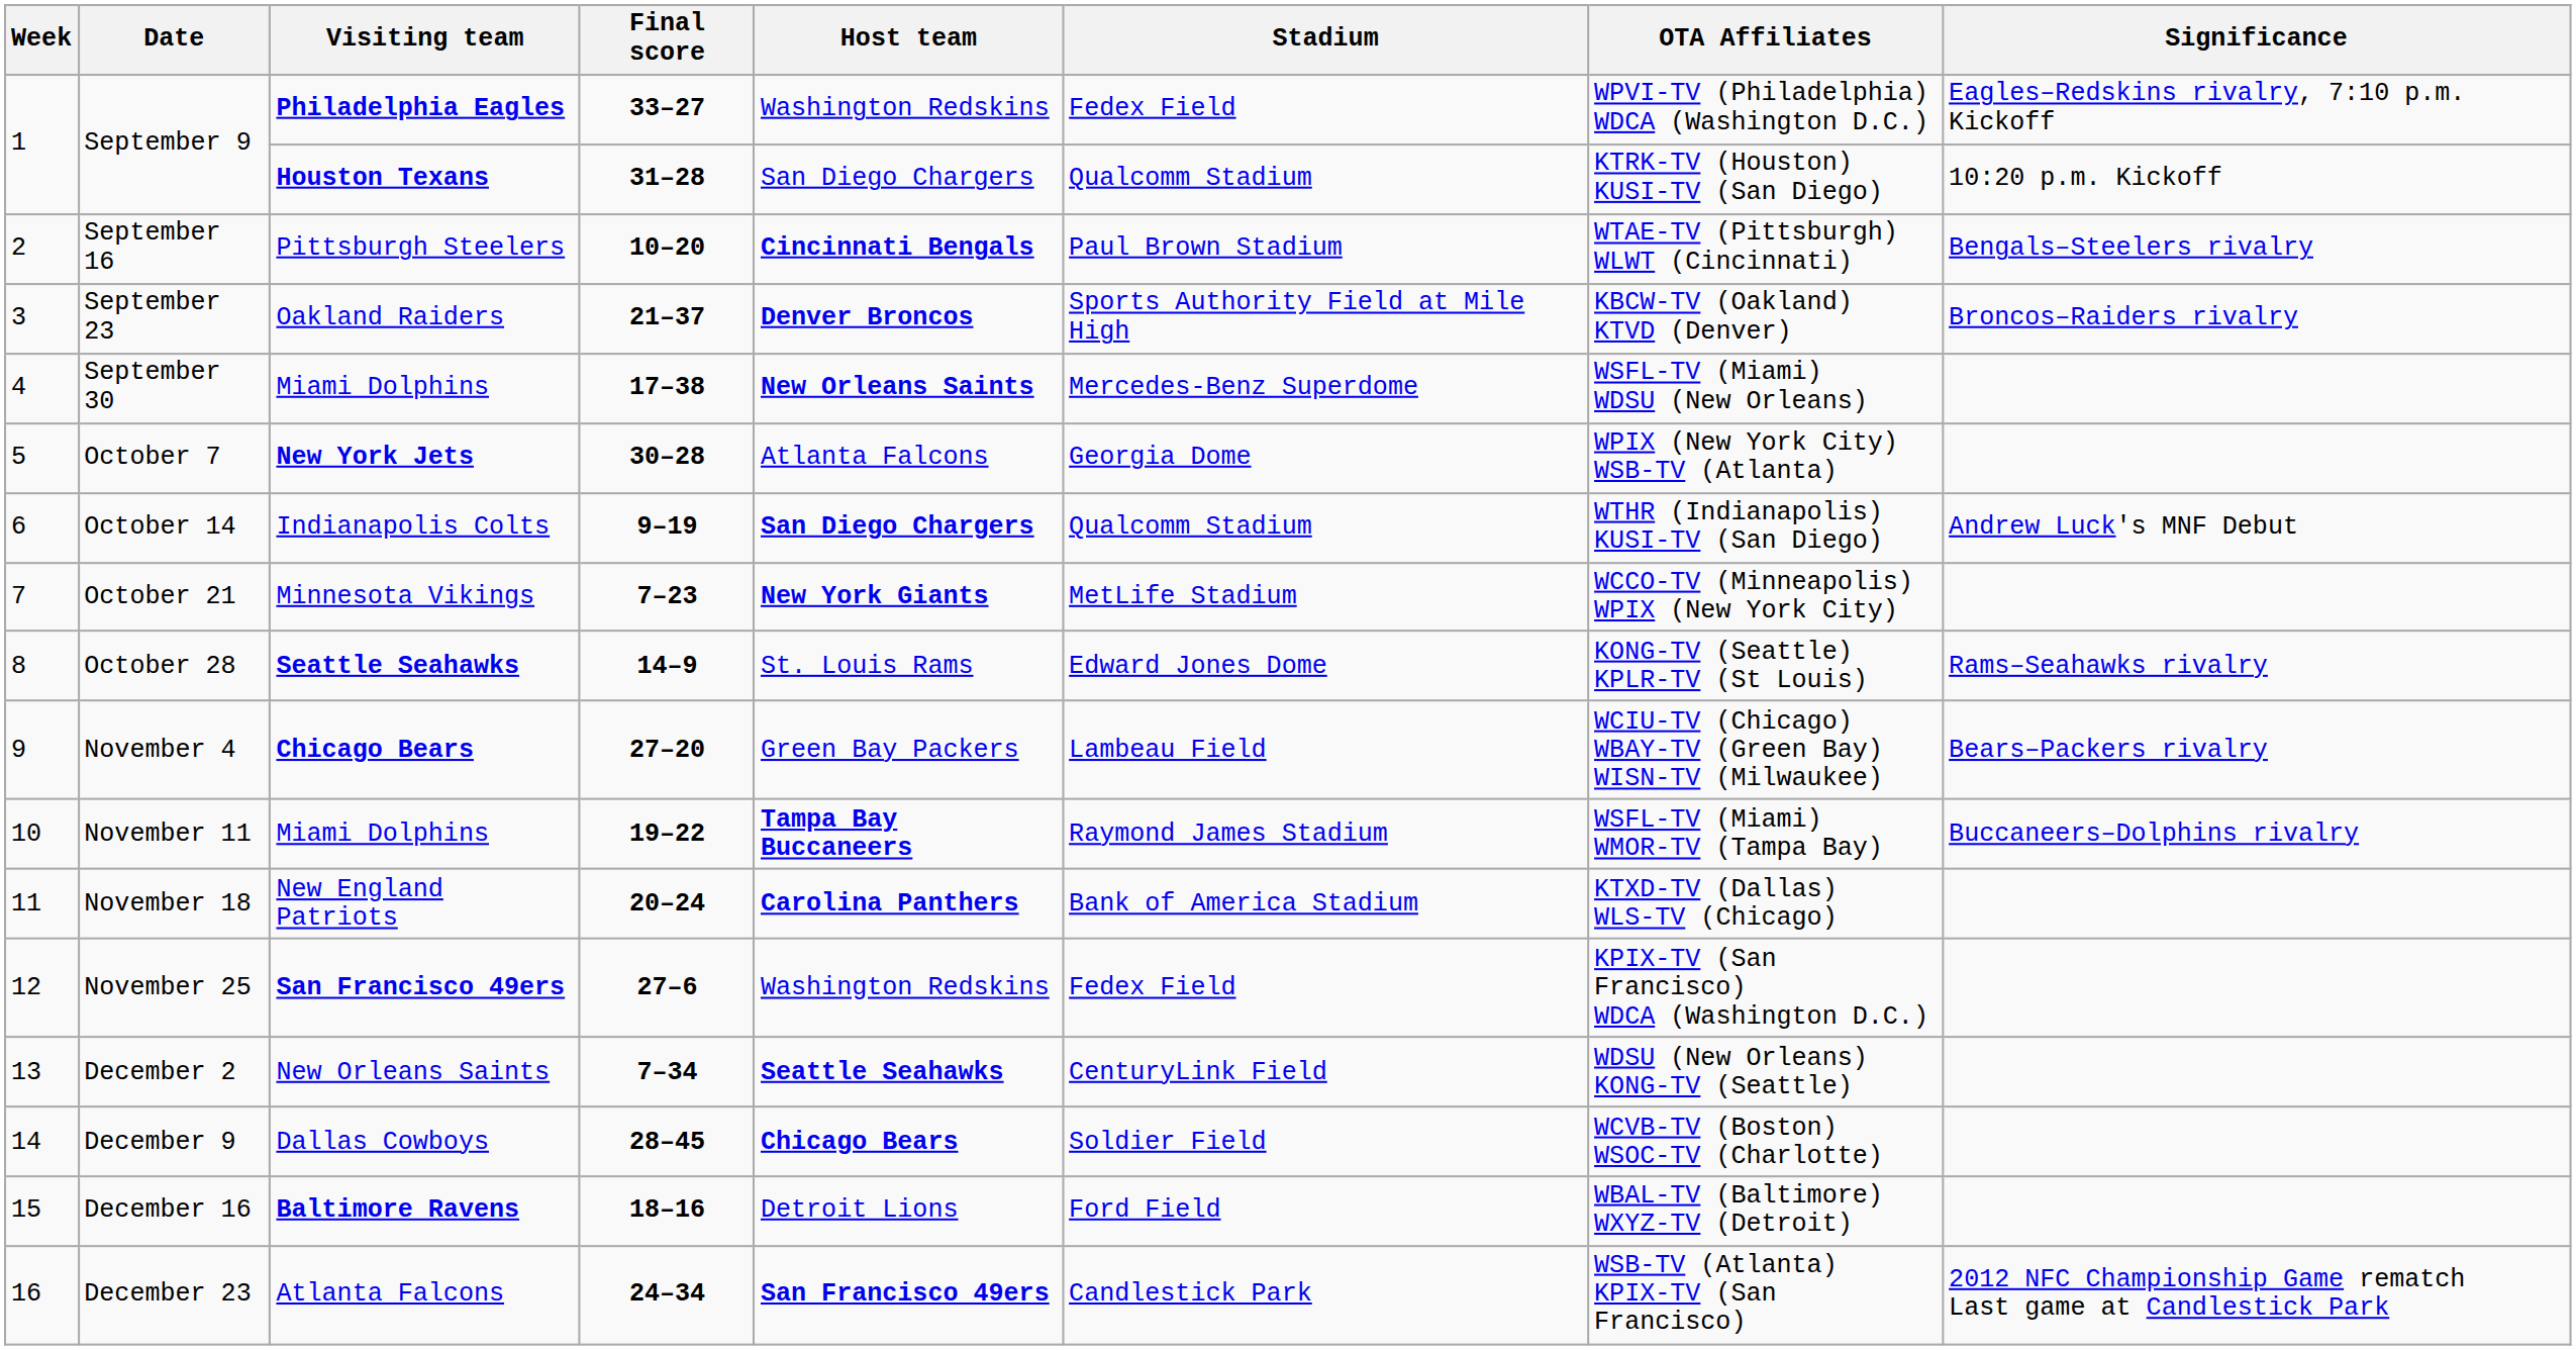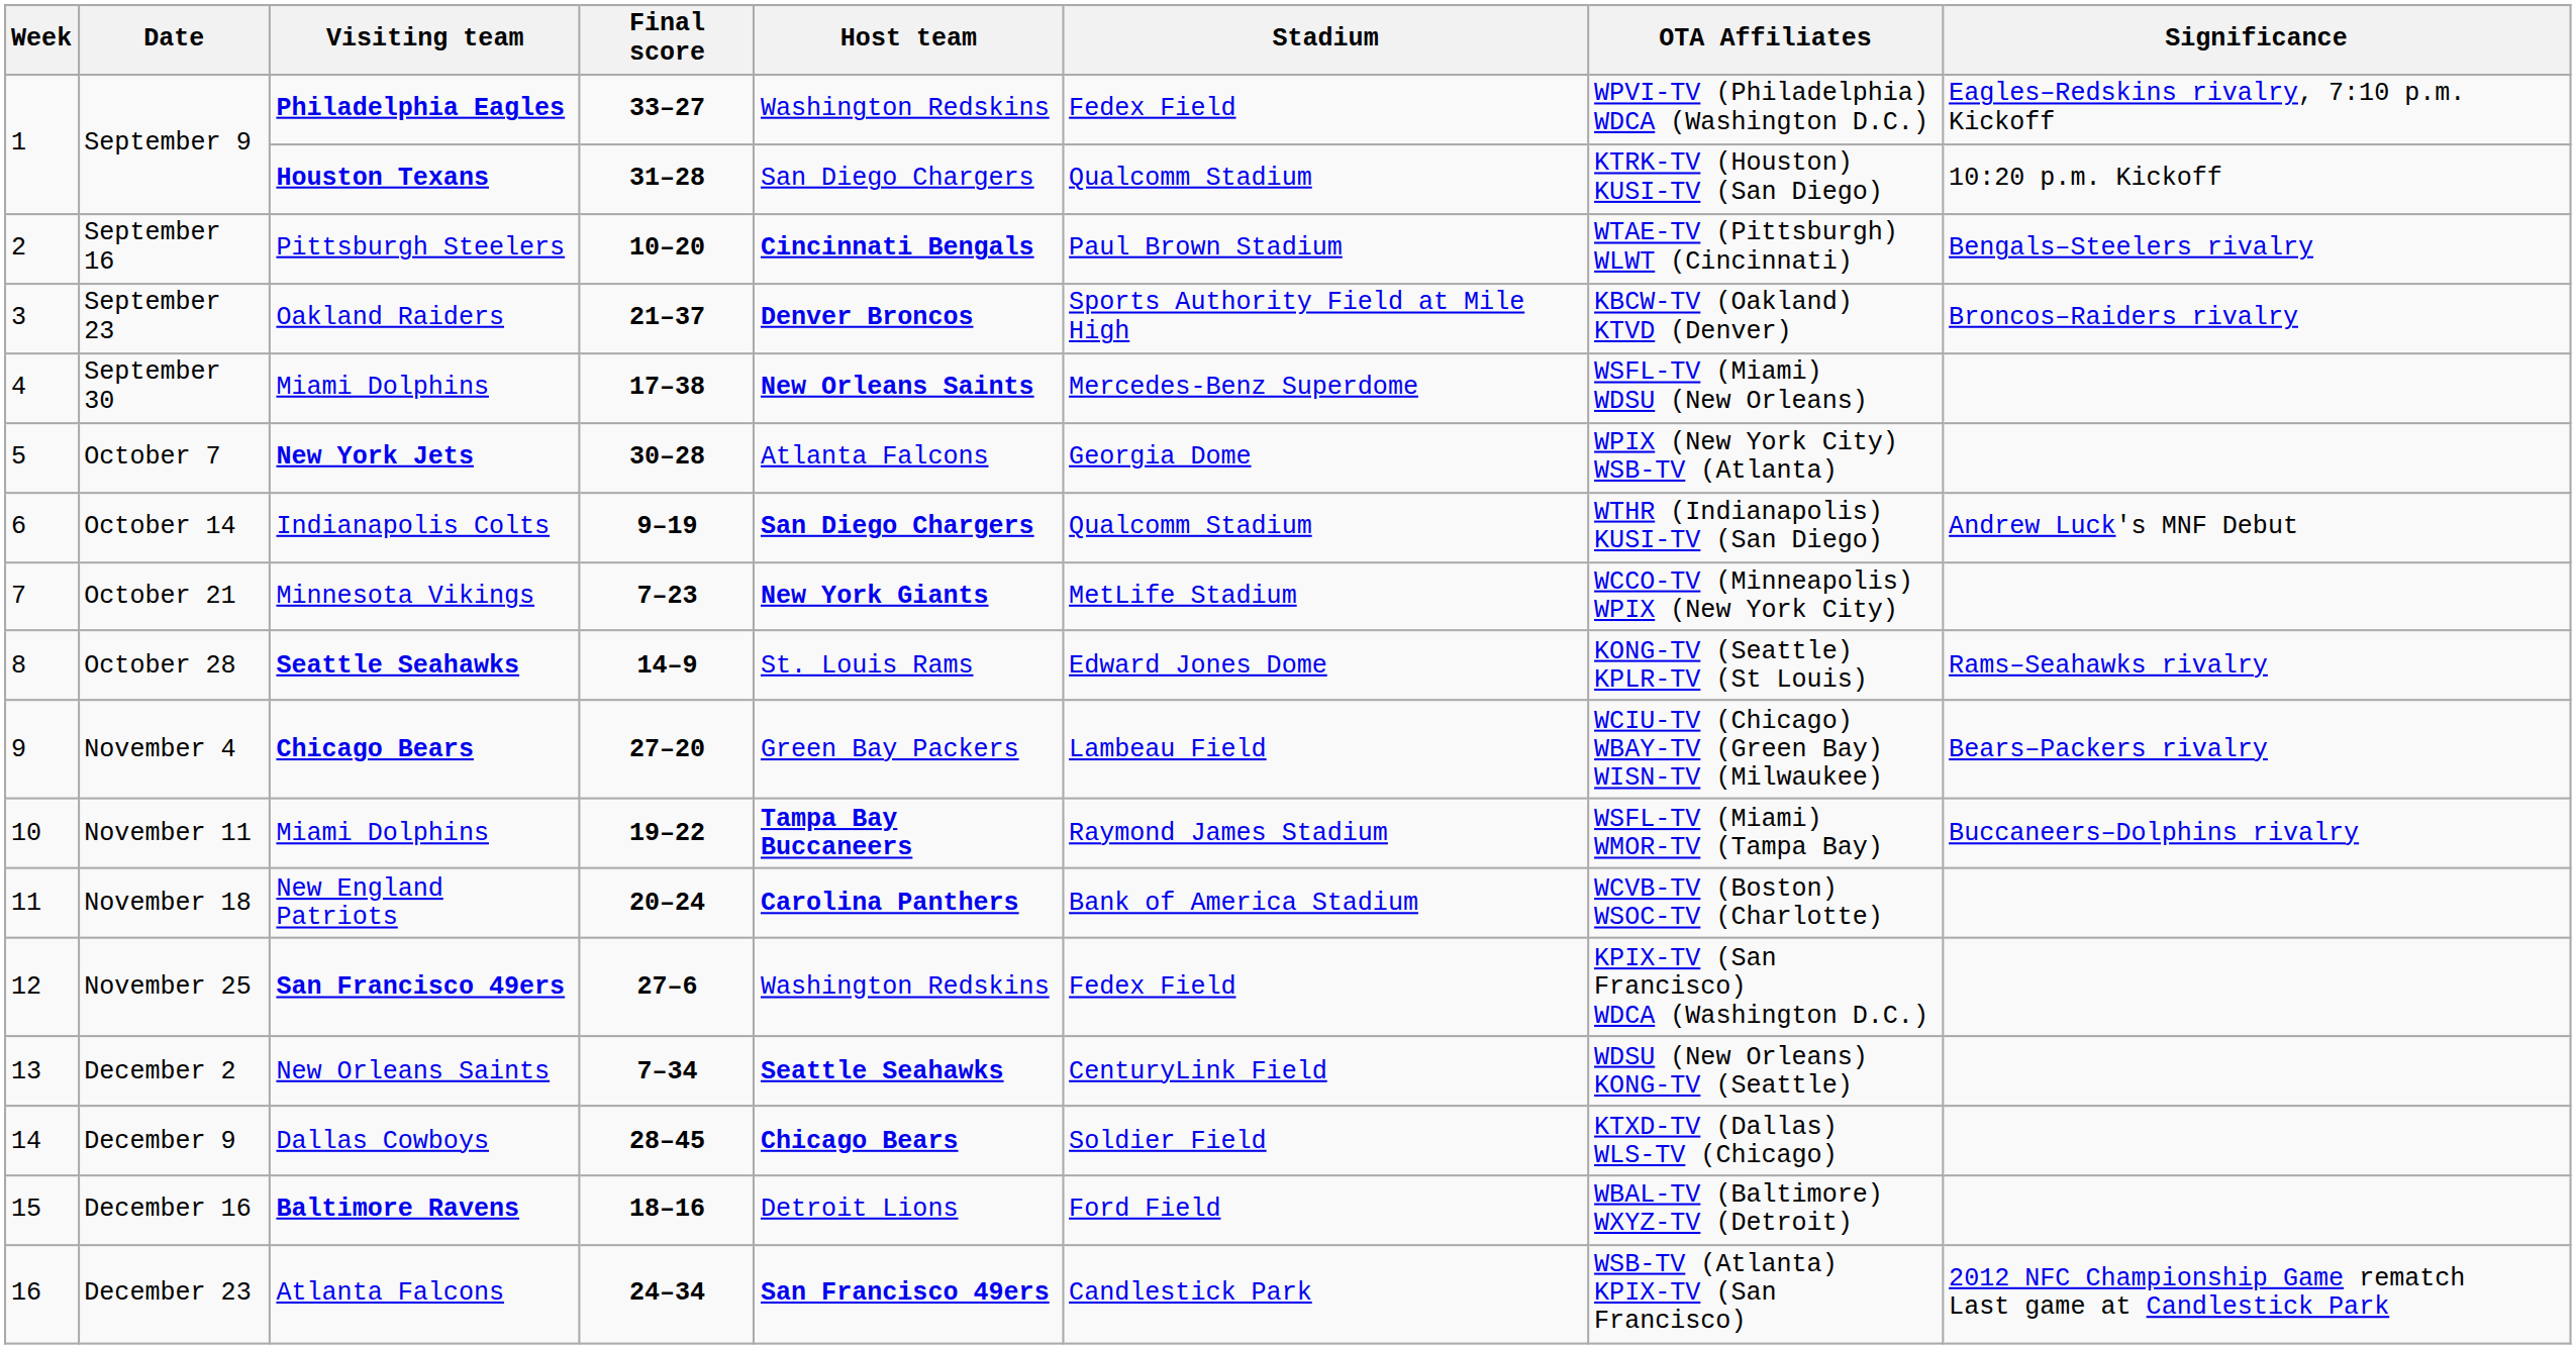 <table class="wikitable" style="font-size: 95%;">
 <tr>
 <th>Week</th>
 <th>Date</th>
 <th>Visiting team</th>
 <th>Final score</th>
 <th>Host team</th>
 <th>Stadium</th>
 <th>OTA Affiliates</th>
 <th>Significance</th>
 </tr>
 <tr>
 <td rowspan="2">1</td>
 <td rowspan="2">September 9</td>
 <td><strong><a href='#'>Philadelphia Eagles</a></strong></td>
 <td align=center><strong>33–27</strong></td>
 <td><a href='#'>Washington Redskins</a></td>
 <td><a href='#'>Fedex Field</a></td>
 <td><a href='#'>WPVI-TV</a> (Philadelphia)<br><a href='#'>WDCA</a> (Washington D.C.)</td>
 <td><a href='#'>Eagles–Redskins rivalry</a>, 7:10 p.m. Kickoff</td>
 </tr>
 <tr>
 <td><strong><a href='#'>Houston Texans</a></strong></td>
 <td align=center><strong>31–28</strong></td>
 <td><a href='#'>San Diego Chargers</a></td>
 <td><a href='#'>Qualcomm Stadium</a></td>
 <td><a href='#'>KTRK-TV</a> (Houston)<br><a href='#'>KUSI-TV</a> (San Diego)</td>
 <td>10:20 p.m. Kickoff</td>
 </tr>
 <tr>
 <td>2</td>
 <td>September 16</td>
 <td><a href='#'>Pittsburgh Steelers</a></td>
 <td align=center><strong>10–20</strong></td>
 <td><strong><a href='#'>Cincinnati Bengals</a></strong></td>
 <td><a href='#'>Paul Brown Stadium</a></td>
 <td><a href='#'>WTAE-TV</a> (Pittsburgh)<br><a href='#'>WLWT</a> (Cincinnati)</td>
 <td><a href='#'>Bengals–Steelers rivalry</a></td>
 </tr>
 <tr>
 <td>3</td>
 <td>September 23</td>
 <td><a href='#'>Oakland Raiders</a></td>
 <td align=center><strong>21–37</strong></td>
 <td><strong><a href='#'>Denver Broncos</a></strong></td>
 <td><a href='#'>Sports Authority Field at Mile High</a></td>
 <td><a href='#'>KBCW-TV</a> (Oakland)<br><a href='#'>KTVD</a> (Denver)</td>
 <td><a href='#'>Broncos–Raiders rivalry</a></td>
 </tr>
 <tr>
 <td>4</td>
 <td>September 30</td>
 <td><a href='#'>Miami Dolphins</a></td>
 <td align=center><strong>17–38</strong></td>
 <td><strong><a href='#'>New Orleans Saints</a></strong></td>
 <td><a href='#'>Mercedes-Benz Superdome</a></td>
 <td><a href='#'>WSFL-TV</a> (Miami)<br><a href='#'>WDSU</a> (New Orleans)</td>
 <td></td>
 </tr>
 <tr>
 <td>5</td>
 <td>October 7</td>
 <td><strong><a href='#'>New York Jets</a></strong></td>
 <td align=center><strong>30–28</strong></td>
 <td><a href='#'>Atlanta Falcons</a></td>
 <td><a href='#'>Georgia Dome</a></td>
 <td><a href='#'>WPIX</a> (New York City)<br><a href='#'>WSB-TV</a> (Atlanta)</td>
 <td></td>
 </tr>
 <tr>
 <td>6</td>
 <td>October 14</td>
 <td><a href='#'>Indianapolis Colts</a></td>
 <td align=center><strong>9–19</strong></td>
 <td><strong><a href='#'>San Diego Chargers</a></strong></td>
 <td><a href='#'>Qualcomm Stadium</a></td>
 <td><a href='#'>WTHR</a> (Indianapolis)<br><a href='#'>KUSI-TV</a> (San Diego)</td>
 <td><a href='#'>Andrew Luck</a>'s MNF Debut</td>
 </tr>
 <tr>
 <td>7</td>
 <td>October 21</td>
 <td><a href='#'>Minnesota Vikings</a></td>
 <td align=center><strong>7–23</strong></td>
 <td><strong><a href='#'>New York Giants</a></strong></td>
 <td><a href='#'>MetLife Stadium</a></td>
 <td><a href='#'>WCCO-TV</a> (Minneapolis)<br><a href='#'>WPIX</a> (New York City)</td>
 <td></td>
 </tr>
 <tr>
 <td>8</td>
 <td>October 28</td>
 <td><strong><a href='#'>Seattle Seahawks</a></strong></td>
 <td align=center><strong>14–9</strong></td>
 <td><a href='#'>St. Louis Rams</a></td>
 <td><a href='#'>Edward Jones Dome</a></td>
 <td><a href='#'>KONG-TV</a> (Seattle)<br><a href='#'>KPLR-TV</a> (St Louis)</td>
 <td><a href='#'>Rams–Seahawks rivalry</a></td>
 </tr>
 <tr>
 <td>9</td>
 <td>November 4</td>
 <td><strong><a href='#'>Chicago Bears</a></strong></td>
 <td align=center><strong>27–20</strong></td>
 <td><a href='#'>Green Bay Packers</a></td>
 <td><a href='#'>Lambeau Field</a></td>
 <td><a href='#'>WCIU-TV</a> (Chicago)<br><a href='#'>WBAY-TV</a> (Green Bay)<br><a href='#'>WISN-TV</a> (Milwaukee)</td>
 <td><a href='#'>Bears–Packers rivalry</a></td>
 </tr>
 <tr>
 <td>10</td>
 <td>November 11</td>
 <td><a href='#'>Miami Dolphins</a></td>
 <td align=center><strong>19–22</strong></td>
 <td><strong><a href='#'>Tampa Bay Buccaneers</a></strong></td>
 <td><a href='#'>Raymond James Stadium</a></td>
 <td><a href='#'>WSFL-TV</a> (Miami)<br><a href='#'>WMOR-TV</a> (Tampa Bay)</td>
 <td><a href='#'>Buccaneers–Dolphins rivalry</a></td>
 </tr>
 <tr>
 <td>11</td>
 <td>November 18</td>
 <td><a href='#'>New England Patriots</a></td>
 <td align=center><strong>20–24</strong></td>
 <td><strong><a href='#'>Carolina Panthers</a></strong></td>
 <td><a href='#'>Bank of America Stadium</a></td>
-<td><a href='#'>KTXD-TV</a> (Dallas)<br><a href='#'>WLS-TV</a> (Chicago)</td>
+<td><a href='#'>WCVB-TV</a> (Boston)<br><a href='#'>WSOC-TV</a> (Charlotte)</td>
 <td></td>
 </tr>
 <tr>
 <td>12</td>
 <td>November 25</td>
 <td><strong><a href='#'>San Francisco 49ers</a></strong></td>
 <td align=center><strong>27–6</strong></td>
 <td><a href='#'>Washington Redskins</a></td>
 <td><a href='#'>Fedex Field</a></td>
 <td><a href='#'>KPIX-TV</a> (San Francisco)<br><a href='#'>WDCA</a> (Washington D.C.)</td>
 <td></td>
 </tr>
 <tr>
 <td>13</td>
 <td>December 2</td>
 <td><a href='#'>New Orleans Saints</a></td>
 <td align=center><strong>7–34</strong></td>
 <td><strong><a href='#'>Seattle Seahawks</a></strong></td>
 <td><a href='#'>CenturyLink Field</a></td>
 <td><a href='#'>WDSU</a> (New Orleans)<br><a href='#'>KONG-TV</a> (Seattle)</td>
 <td></td>
 </tr>
 <tr>
 <td>14</td>
 <td>December 9</td>
 <td><a href='#'>Dallas Cowboys</a></td>
 <td align=center><strong>28–45</strong></td>
 <td><strong><a href='#'>Chicago Bears</a></strong></td>
 <td><a href='#'>Soldier Field</a></td>
-<td><a href='#'>WCVB-TV</a> (Boston)<br><a href='#'>WSOC-TV</a> (Charlotte)</td>
+<td><a href='#'>KTXD-TV</a> (Dallas)<br><a href='#'>WLS-TV</a> (Chicago)</td>
 <td></td>
 </tr>
 <tr>
 <td>15</td>
 <td>December 16</td>
 <td><strong><a href='#'>Baltimore Ravens</a></strong></td>
 <td align=center><strong>18–16</strong></td>
 <td><a href='#'>Detroit Lions</a></td>
 <td><a href='#'>Ford Field</a></td>
 <td><a href='#'>WBAL-TV</a> (Baltimore)<br><a href='#'>WXYZ-TV</a> (Detroit)</td>
 <td></td>
 </tr>
 <tr>
 <td>16</td>
 <td>December 23</td>
 <td><a href='#'>Atlanta Falcons</a></td>
 <td align=center><strong>24–34</strong></td>
 <td><strong><a href='#'>San Francisco 49ers</a></strong></td>
 <td><a href='#'>Candlestick Park</a></td>
 <td><a href='#'>WSB-TV</a> (Atlanta)<br><a href='#'>KPIX-TV</a> (San Francisco)</td>
 <td><a href='#'>2012 NFC Championship Game</a> rematch<br>Last game at <a href='#'>Candlestick Park</a></td>
 </tr>
 </table>
